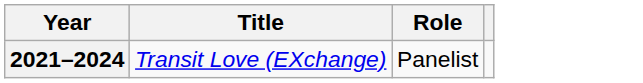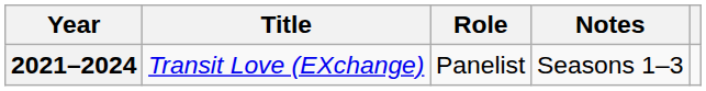 <table class="wikitable plainrowheaders">
 <tr>
 <th scope="col">Year</th>
 <th scope="col">Title</th>
 <th scope="col">Role</th>
+<th scope="col">Notes</th>
 <th scope="col" class="unsortable"></th>
 </tr>
 <tr>
 <th scope="row">2021–2024</th>
 <td><em><a href='#'>Transit Love (EXchange)</a></em></td>
 <td>Panelist</td>
+<td>Seasons 1–3</td>
 <td style="text-align:center"></td>
 </tr>
 </table>
